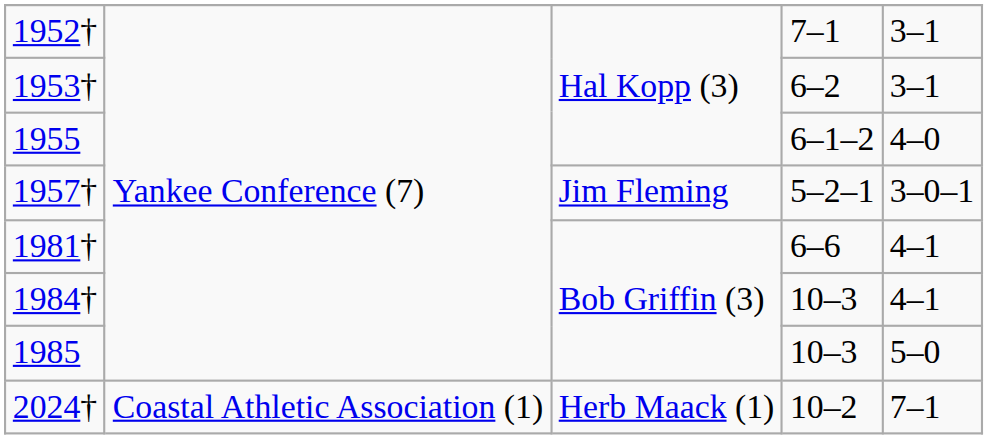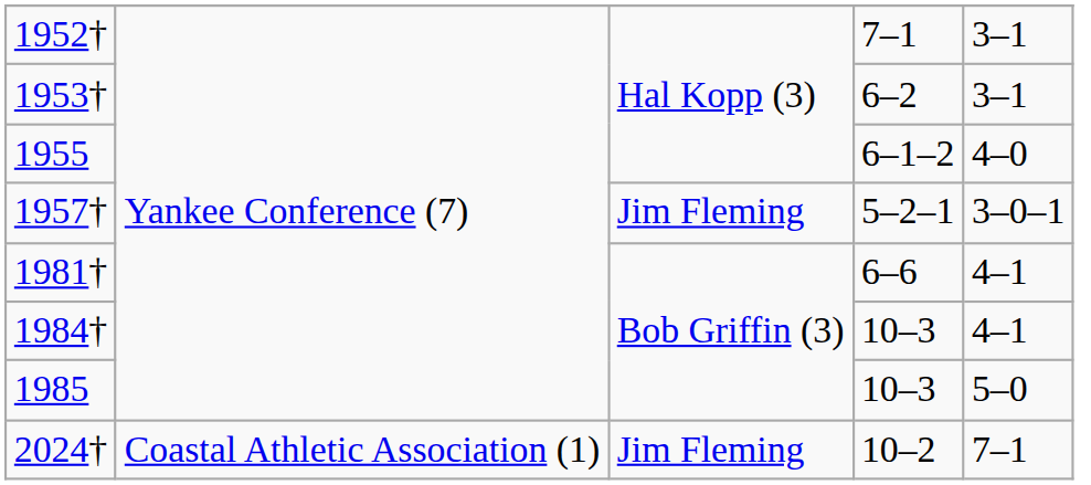 <table class="wikitable">
 <tr>
 </tr>
 <tr>
 <td><a href='#'>1952</a>†</td>
 <td rowspan=7><a href='#'>Yankee Conference</a> (7)</td>
 <td rowspan=3><a href='#'>Hal Kopp</a> (3)</td>
 <td>7–1</td>
 <td>3–1</td>
 </tr>
 <tr>
 <td><a href='#'>1953</a>†</td>
 <td>6–2</td>
 <td>3–1</td>
 </tr>
 <tr>
 <td><a href='#'>1955</a></td>
 <td>6–1–2</td>
 <td>4–0</td>
 </tr>
 <tr>
 <td><a href='#'>1957</a>†</td>
 <td><a href='#'>Jim Fleming</a></td>
 <td>5–2–1</td>
 <td>3–0–1</td>
 </tr>
 <tr>
 <td><a href='#'>1981</a>†</td>
 <td rowspan=3><a href='#'>Bob Griffin</a> (3)</td>
 <td>6–6</td>
 <td>4–1</td>
 </tr>
 <tr>
 <td><a href='#'>1984</a>†</td>
 <td>10–3</td>
 <td>4–1</td>
 </tr>
 <tr>
 <td><a href='#'>1985</a></td>
 <td>10–3</td>
 <td>5–0</td>
 </tr>
 <tr>
 <td><a href='#'>2024</a>†</td>
 <td><a href='#'>Coastal Athletic Association</a> (1)</td>
-<td><a href='#'>Herb Maack</a> (1)</td>
+<td><a href='#'>Jim Fleming</a></td>
 <td>10–2</td>
 <td>7–1</td>
 </tr>
 </table>
